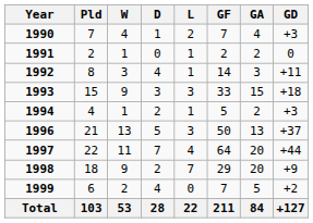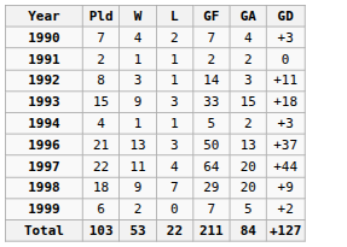 <table class="wikitable" style="text-align: center;">
 <tr>
 <th width=70>Year</th>
 <th width=30>Pld</th>
 <th width=30>W</th>
-<th width=30>D</th>
 <th width=30>L</th>
 <th width=30>GF</th>
 <th width=30>GA</th>
 <th width=30>GD</th>
 </tr>
 <tr>
 <td><strong>1990</strong></td>
 <td>7</td>
 <td>4</td>
-<td>1</td>
 <td>2</td>
 <td>7</td>
 <td>4</td>
 <td>+3</td>
 </tr>
 <tr>
 <td><strong>1991</strong></td>
 <td>2</td>
 <td>1</td>
-<td>0</td>
 <td>1</td>
 <td>2</td>
 <td>2</td>
 <td>0</td>
 </tr>
 <tr>
 <td><strong>1992</strong></td>
 <td>8</td>
 <td>3</td>
-<td>4</td>
 <td>1</td>
 <td>14</td>
 <td>3</td>
 <td>+11</td>
 </tr>
 <tr>
 <td><strong>1993</strong></td>
 <td>15</td>
 <td>9</td>
 <td>3</td>
-<td>3</td>
 <td>33</td>
 <td>15</td>
 <td>+18</td>
 </tr>
 <tr>
 <td><strong>1994</strong></td>
 <td>4</td>
 <td>1</td>
-<td>2</td>
 <td>1</td>
 <td>5</td>
 <td>2</td>
 <td>+3</td>
 </tr>
 <tr>
 <td><strong>1996</strong></td>
 <td>21</td>
 <td>13</td>
-<td>5</td>
 <td>3</td>
 <td>50</td>
 <td>13</td>
 <td>+37</td>
 </tr>
 <tr>
 <td><strong>1997</strong></td>
 <td>22</td>
 <td>11</td>
-<td>7</td>
 <td>4</td>
 <td>64</td>
 <td>20</td>
 <td>+44</td>
 </tr>
 <tr>
 <td><strong>1998</strong></td>
 <td>18</td>
 <td>9</td>
-<td>2</td>
 <td>7</td>
 <td>29</td>
 <td>20</td>
 <td>+9</td>
 </tr>
 <tr>
 <td><strong>1999</strong></td>
 <td>6</td>
 <td>2</td>
-<td>4</td>
 <td>0</td>
 <td>7</td>
 <td>5</td>
 <td>+2</td>
 </tr>
 <tr>
 <th>Total</th>
 <th>103</th>
 <th>53</th>
-<th>28</th>
 <th>22</th>
 <th>211</th>
 <th>84</th>
 <th>+127</th>
 </tr>
 </table>
